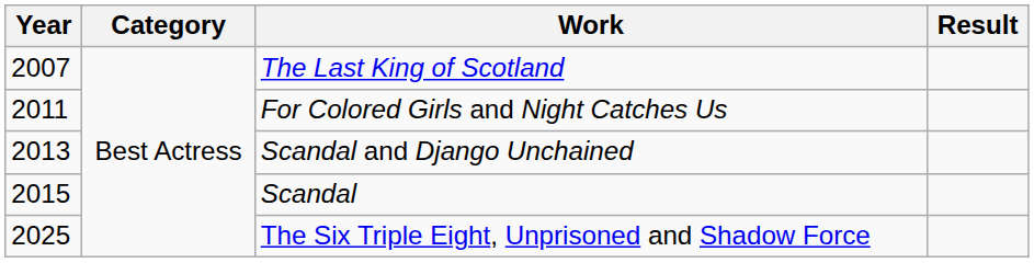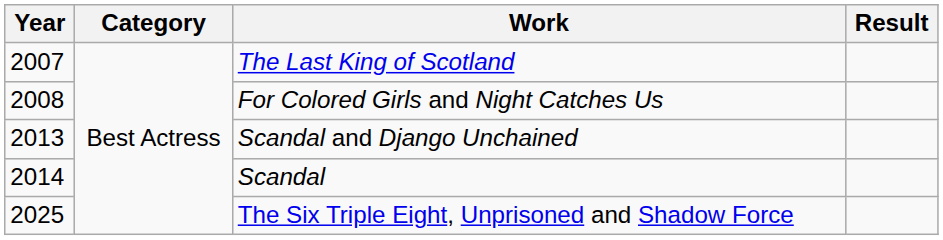 <table class="wikitable" width=70%>
 <tr>
 <th scope="col">Year</th>
 <th scope="col">Category</th>
 <th scope="col">Work</th>
 <th scope="col">Result</th>
 </tr>
 <tr>
 <td>2007</td>
 <td style="text-align:center;" rowspan="5">Best Actress</td>
 <td><em><a href='#'>The Last King of Scotland</a></em></td>
 <td></td>
 </tr>
 <tr>
-<td>2011</td>
+<td>2008</td>
 <td><em>For Colored Girls</em> and <em>Night Catches Us </em></td>
 <td></td>
 </tr>
 <tr>
 <td>2013</td>
 <td><em>Scandal</em> and <em>Django Unchained</em></td>
 <td></td>
 </tr>
 <tr>
-<td>2015</td>
+<td>2014</td>
 <td><em>Scandal</em></td>
 <td></td>
 </tr>
 <tr>
 <td>2025</td>
 <td><a href='#'>The Six Triple Eight</a>, <a href='#'>Unprisoned</a> and <a href='#'>Shadow Force</a></td>
 <td></td>
 </tr>
 </table>
